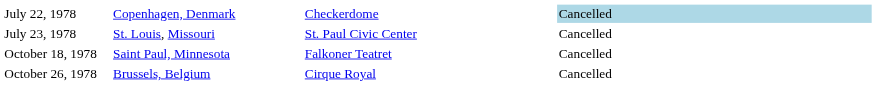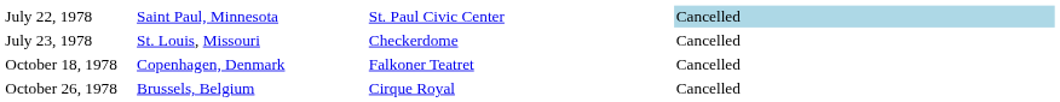 <table cellpadding="2" style="border: 0px solid darkgray;">
 <tr>
 <th width="125"></th>
 <th width="225"></th>
 <th width="300"></th>
 <th width="375"></th>
 </tr>
 <tr>
 <td>July 22, 1978</td>
-<td><a href='#'>Copenhagen, Denmark</a></td>
-<td><a href='#'>Checkerdome</a></td>
+<td><a href='#'>Saint Paul, Minnesota</a></td>
+<td><a href='#'>St. Paul Civic Center</a></td>
 <td style="background: lightblue;">Cancelled</td>
 </tr>
 <tr>
 <td>July 23, 1978</td>
 <td><a href='#'>St. Louis</a>, <a href='#'>Missouri</a></td>
-<td><a href='#'>St. Paul Civic Center</a></td>
+<td><a href='#'>Checkerdome</a></td>
 <td>Cancelled</td>
 </tr>
 <tr>
 <td>October 18, 1978</td>
-<td><a href='#'>Saint Paul, Minnesota</a></td>
+<td><a href='#'>Copenhagen, Denmark</a></td>
 <td><a href='#'>Falkoner Teatret</a></td>
 <td>Cancelled</td>
 </tr>
 <tr>
 <td>October 26, 1978</td>
 <td><a href='#'>Brussels, Belgium</a></td>
 <td><a href='#'>Cirque Royal</a></td>
 <td>Cancelled</td>
 </tr>
 <tr>
 </tr>
 </table>
